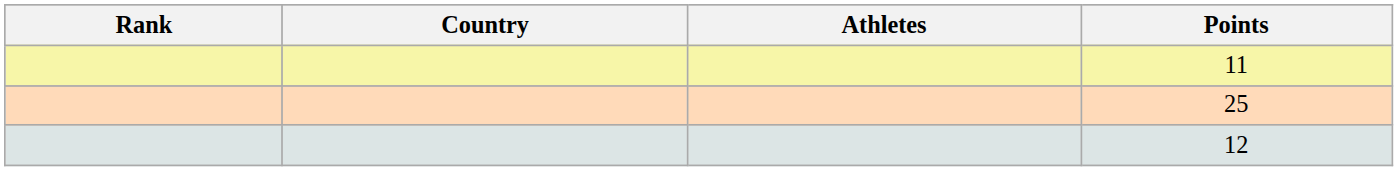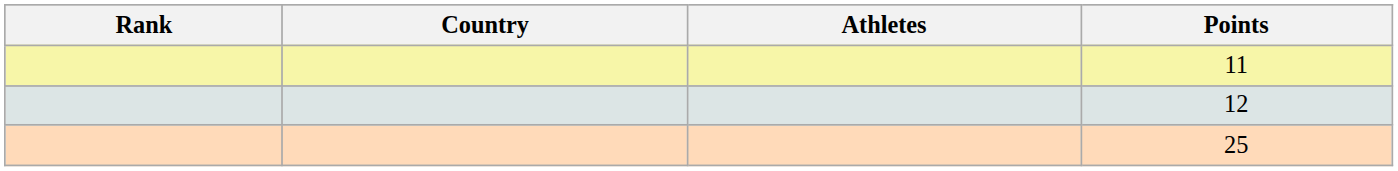 <table class="wikitable" width=65% style="font-size:90%; text-align:center;">
 <tr>
 <th>Rank</th>
 <th>Country</th>
 <th>Athletes</th>
 <th>Points</th>
 </tr>
 <tr bgcolor="#F7F6A8">
 <td></td>
 <td align=left></td>
 <td></td>
 <td>11</td>
 </tr>
+<tr bgcolor="#DCE5E5">
+<td></td>
+<td align=left></td>
+<td></td>
+<td>12</td>
+</tr>
 <tr bgcolor="#FFDAB9">
 <td></td>
 <td align=left></td>
 <td></td>
 <td>25</td>
 </tr>
-<tr bgcolor="#DCE5E5">
-<td></td>
-<td align=left></td>
-<td></td>
-<td>12</td>
-</tr>
 </table>
